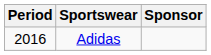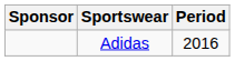 <table class="wikitable" style="text-align: center">
 <tr>
+<th>Sponsor</th>
+<th>Sportswear</th>
 <th>Period</th>
-<th>Sportswear</th>
-<th>Sponsor</th>
 </tr>
 <tr>
+<td rowspan=1></td>
+<td> <a href='#'>Adidas</a></td>
 <td>2016</td>
-<td> <a href='#'>Adidas</a></td>
-<td rowspan=1></td>
 </tr>
 </table>
